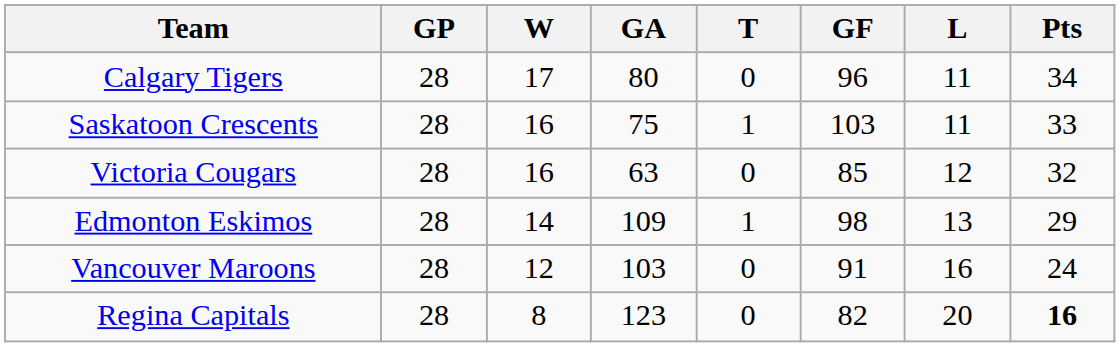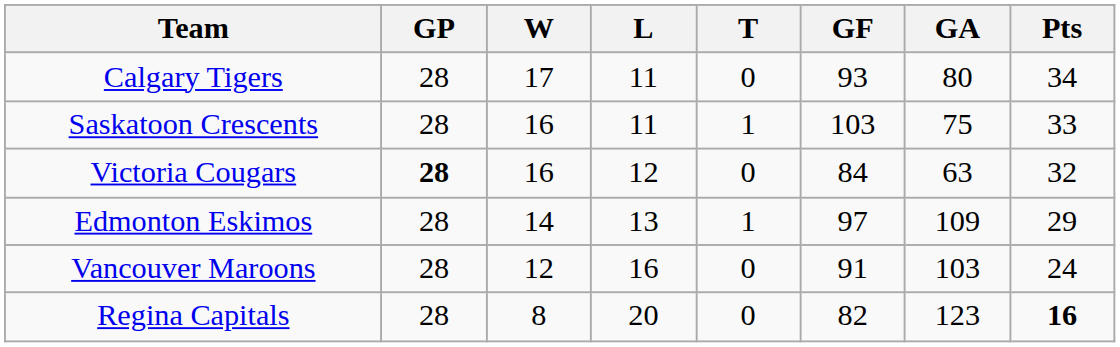 <table class="wikitable" style="text-align:center;">
 <tr>
 <th style="width:12em">Team</th>
 <th style="width:3em">GP</th>
 <th style="width:3em">W</th>
-<th style="width:3em">GA</th>
+<th style="width:3em">L</th>
 <th style="width:3em">T</th>
 <th style="width:3em">GF</th>
-<th style="width:3em">L</th>
+<th style="width:3em">GA</th>
 <th style="width:3em">Pts</th>
 </tr>
 <tr>
 <td><a href='#'>Calgary Tigers</a></td>
 <td>28</td>
 <td>17</td>
+<td>11</td>
+<td>0</td>
+<td>93</td>
 <td>80</td>
-<td>0</td>
-<td>96</td>
-<td>11</td>
 <td>34</td>
 </tr>
 <tr>
 <td><a href='#'>Saskatoon Crescents</a></td>
 <td>28</td>
 <td>16</td>
-<td>75</td>
+<td>11</td>
 <td>1</td>
 <td>103</td>
-<td>11</td>
+<td>75</td>
 <td>33</td>
 </tr>
 <tr>
 <td><a href='#'>Victoria Cougars</a></td>
-<td>28</td>
+<td><strong>28</strong></td>
 <td>16</td>
+<td>12</td>
+<td>0</td>
+<td>84</td>
 <td>63</td>
-<td>0</td>
-<td>85</td>
-<td>12</td>
 <td>32</td>
 </tr>
 <tr>
 <td><a href='#'>Edmonton Eskimos</a></td>
 <td>28</td>
 <td>14</td>
+<td>13</td>
+<td>1</td>
+<td>97</td>
 <td>109</td>
-<td>1</td>
-<td>98</td>
-<td>13</td>
 <td>29</td>
 </tr>
 <tr>
 <td><a href='#'>Vancouver Maroons</a></td>
 <td>28</td>
 <td>12</td>
-<td>103</td>
+<td>16</td>
 <td>0</td>
 <td>91</td>
-<td>16</td>
+<td>103</td>
 <td>24</td>
 </tr>
 <tr>
 <td><a href='#'>Regina Capitals</a></td>
 <td>28</td>
 <td>8</td>
-<td>123</td>
+<td>20</td>
 <td>0</td>
 <td>82</td>
-<td>20</td>
+<td>123</td>
 <td><strong>16</strong></td>
 </tr>
 </table>
